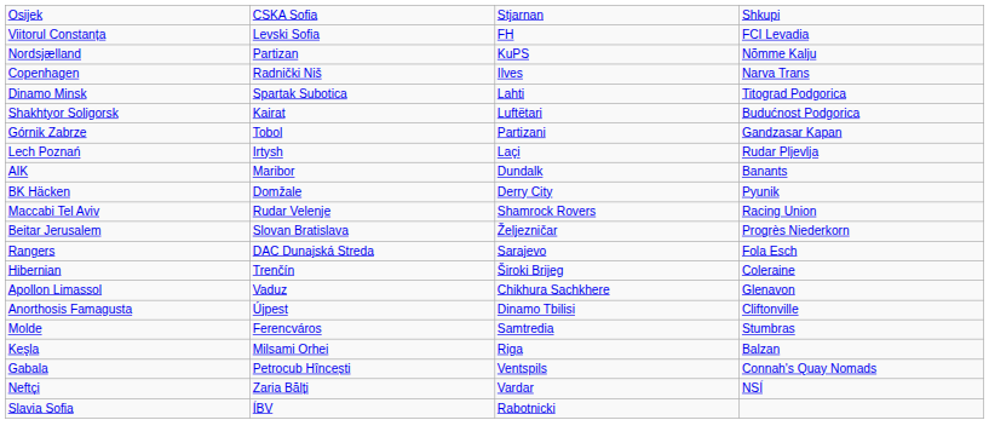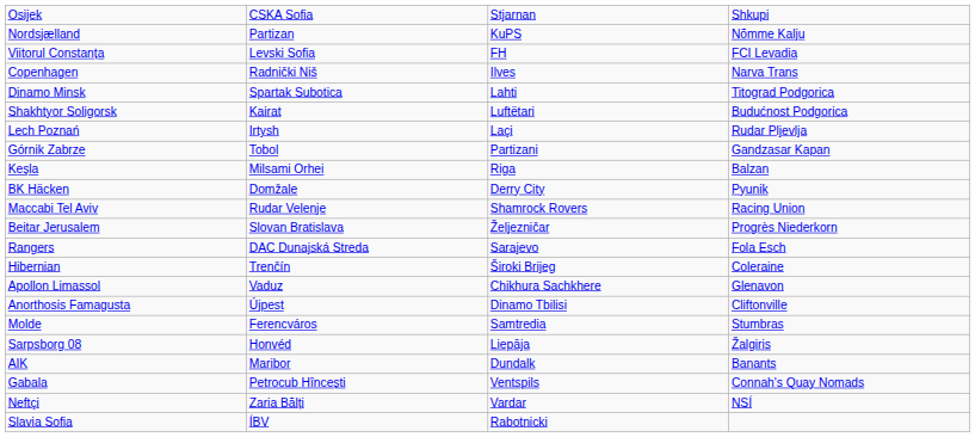 <table class="wikitable" style="table-layout:fixed;width:100%;">
 <tr>
 <td width=25%> <a href='#'>Osijek</a> </td>
 <td width=25%> <a href='#'>CSKA Sofia</a> </td>
 <td width=25%> <a href='#'>Stjarnan</a> </td>
 <td width=25%> <a href='#'>Shkupi</a> </td>
 </tr>
 <tr>
+<td> <a href='#'>Nordsjælland</a> </td>
+<td> <a href='#'>Partizan</a> </td>
+<td> <a href='#'>KuPS</a> </td>
+<td> <a href='#'>Nõmme Kalju</a> </td>
+</tr>
+<tr>
 <td> <a href='#'>Viitorul Constanța</a> </td>
 <td> <a href='#'>Levski Sofia</a> </td>
 <td> <a href='#'>FH</a> </td>
 <td> <a href='#'>FCI Levadia</a> </td>
-</tr>
-<tr>
-<td> <a href='#'>Nordsjælland</a> </td>
-<td> <a href='#'>Partizan</a> </td>
-<td> <a href='#'>KuPS</a> </td>
-<td> <a href='#'>Nõmme Kalju</a> </td>
 </tr>
 <tr>
 <td> <a href='#'>Copenhagen</a> </td>
 <td> <a href='#'>Radnički Niš</a> </td>
 <td> <a href='#'>Ilves</a> </td>
 <td> <a href='#'>Narva Trans</a> </td>
 </tr>
 <tr>
 <td> <a href='#'>Dinamo Minsk</a> </td>
 <td> <a href='#'>Spartak Subotica</a> </td>
 <td> <a href='#'>Lahti</a> </td>
 <td> <a href='#'>Titograd Podgorica</a> </td>
 </tr>
 <tr>
 <td> <a href='#'>Shakhtyor Soligorsk</a> </td>
 <td> <a href='#'>Kairat</a> </td>
 <td> <a href='#'>Luftëtari</a> </td>
 <td> <a href='#'>Budućnost Podgorica</a> </td>
 </tr>
 <tr>
+<td> <a href='#'>Lech Poznań</a> </td>
+<td> <a href='#'>Irtysh</a> </td>
+<td> <a href='#'>Laçi</a> </td>
+<td> <a href='#'>Rudar Pljevlja</a> </td>
+</tr>
+<tr>
 <td> <a href='#'>Górnik Zabrze</a> </td>
 <td> <a href='#'>Tobol</a> </td>
 <td> <a href='#'>Partizani</a> </td>
 <td> <a href='#'>Gandzasar Kapan</a> </td>
 </tr>
 <tr>
-<td> <a href='#'>Lech Poznań</a> </td>
-<td> <a href='#'>Irtysh</a> </td>
-<td> <a href='#'>Laçi</a> </td>
-<td> <a href='#'>Rudar Pljevlja</a> </td>
-</tr>
-<tr>
-<td> <a href='#'>AIK</a> </td>
-<td> <a href='#'>Maribor</a> </td>
-<td> <a href='#'>Dundalk</a> </td>
-<td> <a href='#'>Banants</a> </td>
+<td> <a href='#'>Keşla</a> </td>
+<td> <a href='#'>Milsami Orhei</a> </td>
+<td> <a href='#'>Riga</a> </td>
+<td> <a href='#'>Balzan</a> </td>
 </tr>
 <tr>
 <td> <a href='#'>BK Häcken</a> </td>
 <td> <a href='#'>Domžale</a> </td>
 <td> <a href='#'>Derry City</a> </td>
 <td> <a href='#'>Pyunik</a> </td>
 </tr>
 <tr>
 <td> <a href='#'>Maccabi Tel Aviv</a> </td>
 <td> <a href='#'>Rudar Velenje</a> </td>
 <td> <a href='#'>Shamrock Rovers</a> </td>
 <td> <a href='#'>Racing Union</a> </td>
 </tr>
 <tr>
 <td> <a href='#'>Beitar Jerusalem</a> </td>
 <td> <a href='#'>Slovan Bratislava</a> </td>
 <td> <a href='#'>Željezničar</a> </td>
 <td> <a href='#'>Progrès Niederkorn</a> </td>
 </tr>
 <tr>
 <td> <a href='#'>Rangers</a> </td>
 <td> <a href='#'>DAC Dunajská Streda</a> </td>
 <td> <a href='#'>Sarajevo</a> </td>
 <td> <a href='#'>Fola Esch</a> </td>
 </tr>
 <tr>
 <td> <a href='#'>Hibernian</a> </td>
 <td> <a href='#'>Trenčín</a> </td>
 <td> <a href='#'>Široki Brijeg</a> </td>
 <td> <a href='#'>Coleraine</a> </td>
 </tr>
 <tr>
 <td> <a href='#'>Apollon Limassol</a> </td>
 <td> <a href='#'>Vaduz</a> </td>
 <td> <a href='#'>Chikhura Sachkhere</a> </td>
 <td> <a href='#'>Glenavon</a> </td>
 </tr>
 <tr>
 <td> <a href='#'>Anorthosis Famagusta</a> </td>
 <td> <a href='#'>Újpest</a> </td>
 <td> <a href='#'>Dinamo Tbilisi</a> </td>
 <td> <a href='#'>Cliftonville</a> </td>
 </tr>
 <tr>
 <td> <a href='#'>Molde</a> </td>
 <td> <a href='#'>Ferencváros</a> </td>
 <td> <a href='#'>Samtredia</a> </td>
 <td> <a href='#'>Stumbras</a> </td>
 </tr>
 <tr>
-<td> <a href='#'>Keşla</a> </td>
-<td> <a href='#'>Milsami Orhei</a> </td>
-<td> <a href='#'>Riga</a> </td>
-<td> <a href='#'>Balzan</a> </td>
+<td> <a href='#'>Sarpsborg 08</a> </td>
+<td> <a href='#'>Honvéd</a> </td>
+<td> <a href='#'>Liepāja</a> </td>
+<td> <a href='#'>Žalgiris</a> </td>
+</tr>
+<tr>
+<td> <a href='#'>AIK</a> </td>
+<td> <a href='#'>Maribor</a> </td>
+<td> <a href='#'>Dundalk</a> </td>
+<td> <a href='#'>Banants</a> </td>
 </tr>
 <tr>
 <td> <a href='#'>Gabala</a> </td>
 <td> <a href='#'>Petrocub Hîncești</a> </td>
 <td> <a href='#'>Ventspils</a> </td>
 <td> <a href='#'>Connah's Quay Nomads</a> </td>
 </tr>
 <tr>
 <td> <a href='#'>Neftçi</a> </td>
 <td> <a href='#'>Zaria Bălți</a> </td>
 <td> <a href='#'>Vardar</a> </td>
 <td> <a href='#'>NSÍ</a> </td>
 </tr>
 <tr>
 <td> <a href='#'>Slavia Sofia</a> </td>
 <td> <a href='#'>ÍBV</a> </td>
 <td> <a href='#'>Rabotnicki</a> </td>
 <td></td>
 </tr>
 </table>
